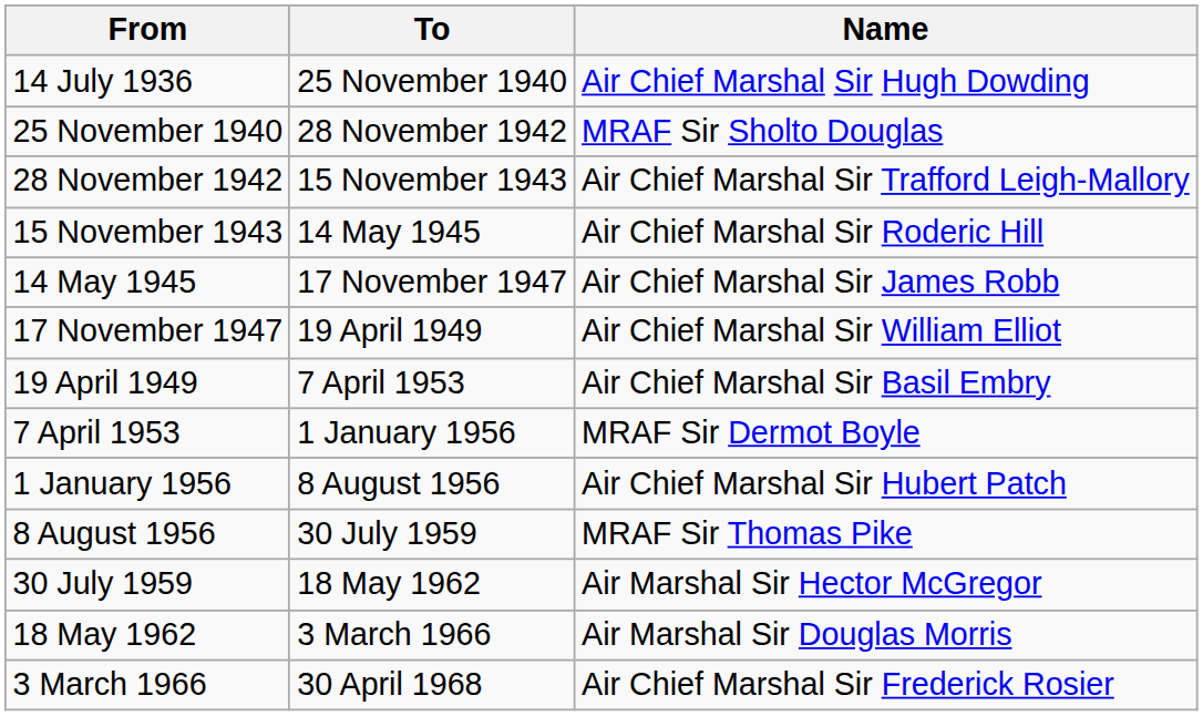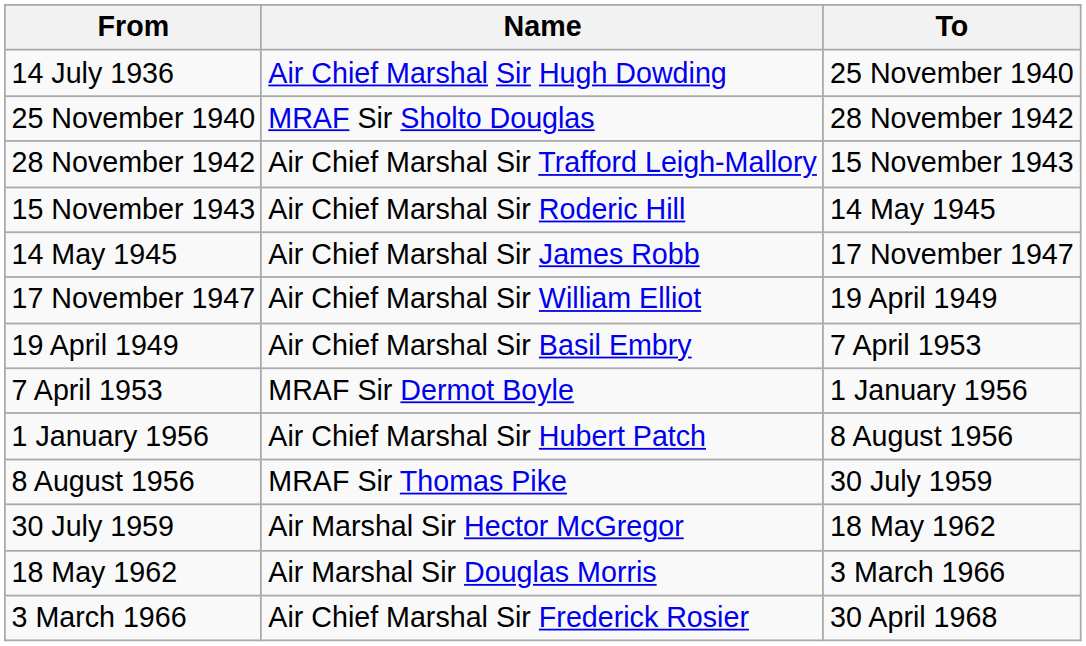 <table class="wikitable">
 <tr>
 <th>From</th>
+<th>Name</th>
 <th>To</th>
-<th>Name</th>
 </tr>
 <tr>
 <td>14 July 1936</td>
+<td><a href='#'>Air Chief Marshal</a> <a href='#'>Sir</a> <a href='#'>Hugh Dowding</a></td>
 <td>25 November 1940</td>
-<td><a href='#'>Air Chief Marshal</a> <a href='#'>Sir</a> <a href='#'>Hugh Dowding</a></td>
 </tr>
 <tr>
 <td>25 November 1940</td>
+<td><a href='#'>MRAF</a> Sir <a href='#'>Sholto Douglas</a></td>
 <td>28 November 1942</td>
-<td><a href='#'>MRAF</a> Sir <a href='#'>Sholto Douglas</a></td>
 </tr>
 <tr>
 <td>28 November 1942</td>
+<td>Air Chief Marshal Sir <a href='#'>Trafford Leigh-Mallory</a></td>
 <td>15 November 1943</td>
-<td>Air Chief Marshal Sir <a href='#'>Trafford Leigh-Mallory</a></td>
 </tr>
 <tr>
 <td>15 November 1943</td>
+<td>Air Chief Marshal Sir <a href='#'>Roderic Hill</a></td>
 <td>14 May 1945</td>
-<td>Air Chief Marshal Sir <a href='#'>Roderic Hill</a></td>
 </tr>
 <tr>
 <td>14 May 1945</td>
+<td>Air Chief Marshal Sir <a href='#'>James Robb</a></td>
 <td>17 November 1947</td>
-<td>Air Chief Marshal Sir <a href='#'>James Robb</a></td>
 </tr>
 <tr>
 <td>17 November 1947</td>
+<td>Air Chief Marshal Sir <a href='#'>William Elliot</a></td>
 <td>19 April 1949</td>
-<td>Air Chief Marshal Sir <a href='#'>William Elliot</a></td>
 </tr>
 <tr>
 <td>19 April 1949</td>
+<td>Air Chief Marshal Sir <a href='#'>Basil Embry</a></td>
 <td>7 April 1953</td>
-<td>Air Chief Marshal Sir <a href='#'>Basil Embry</a></td>
 </tr>
 <tr>
 <td>7 April 1953</td>
+<td>MRAF Sir <a href='#'>Dermot Boyle</a></td>
 <td>1 January 1956</td>
-<td>MRAF Sir <a href='#'>Dermot Boyle</a></td>
 </tr>
 <tr>
 <td>1 January 1956</td>
+<td>Air Chief Marshal Sir <a href='#'>Hubert Patch</a></td>
 <td>8 August 1956</td>
-<td>Air Chief Marshal Sir <a href='#'>Hubert Patch</a></td>
 </tr>
 <tr>
 <td>8 August 1956</td>
+<td>MRAF Sir <a href='#'>Thomas Pike</a></td>
 <td>30 July 1959</td>
-<td>MRAF Sir <a href='#'>Thomas Pike</a></td>
 </tr>
 <tr>
 <td>30 July 1959</td>
+<td>Air Marshal Sir <a href='#'>Hector McGregor</a></td>
 <td>18 May 1962</td>
-<td>Air Marshal Sir <a href='#'>Hector McGregor</a></td>
 </tr>
 <tr>
 <td>18 May 1962</td>
+<td>Air Marshal Sir <a href='#'>Douglas Morris</a></td>
 <td>3 March 1966</td>
-<td>Air Marshal Sir <a href='#'>Douglas Morris</a></td>
 </tr>
 <tr>
 <td>3 March 1966</td>
+<td>Air Chief Marshal Sir <a href='#'>Frederick Rosier</a></td>
 <td>30 April 1968</td>
-<td>Air Chief Marshal Sir <a href='#'>Frederick Rosier</a></td>
 </tr>
 </table>
